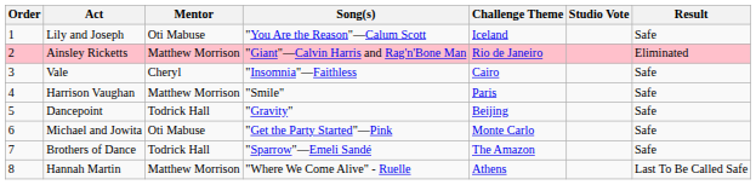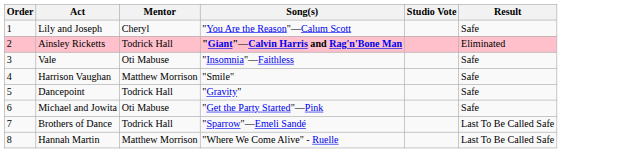 <table class="wikitable sortable">
 <tr>
 <th>Order</th>
 <th>Act</th>
 <th>Mentor</th>
 <th>Song(s)</th>
-<th>Challenge Theme</th>
 <th>Studio Vote</th>
 <th>Result</th>
 </tr>
 <tr>
 <td>1</td>
 <td>Lily and Joseph</td>
-<td>Oti Mabuse</td>
+<td>Cheryl</td>
 <td>"<a href='#'>You Are the Reason</a>"—<a href='#'>Calum Scott</a></td>
-<td><a href='#'>Iceland</a></td>
 <td></td>
 <td>Safe</td>
 </tr>
 <tr bgcolor="pink">
 <td>2</td>
 <td>Ainsley Ricketts</td>
-<td>Matthew Morrison</td>
-<td>"<a href='#'>Giant</a>"—<a href='#'>Calvin Harris</a> and <a href='#'>Rag'n'Bone Man</a></td>
-<td><a href='#'>Rio de Janeiro</a></td>
+<td>Todrick Hall</td>
+<td><strong>"<a href='#'>Giant</a>"—<a href='#'>Calvin Harris</a> and <a href='#'>Rag'n'Bone Man</a></strong></td>
 <td></td>
 <td>Eliminated</td>
 </tr>
 <tr>
 <td>3</td>
 <td>Vale</td>
-<td>Cheryl</td>
+<td>Oti Mabuse</td>
 <td>"<a href='#'>Insomnia</a>"—<a href='#'>Faithless</a></td>
-<td><a href='#'>Cairo</a></td>
 <td></td>
 <td>Safe</td>
 </tr>
 <tr>
 <td>4</td>
 <td>Harrison Vaughan</td>
 <td>Matthew Morrison</td>
 <td>"Smile"</td>
-<td><a href='#'>Paris</a></td>
 <td></td>
 <td>Safe</td>
 </tr>
 <tr>
 <td>5</td>
 <td>Dancepoint</td>
 <td>Todrick Hall</td>
 <td>"<a href='#'>Gravity</a>"</td>
-<td><a href='#'>Beijing</a></td>
 <td></td>
 <td>Safe</td>
 </tr>
 <tr>
 <td>6</td>
 <td>Michael and Jowita</td>
 <td>Oti Mabuse</td>
 <td>"<a href='#'>Get the Party Started</a>"—<a href='#'>Pink</a></td>
-<td><a href='#'>Monte Carlo</a></td>
 <td></td>
 <td>Safe</td>
 </tr>
 <tr>
 <td>7</td>
 <td>Brothers of Dance</td>
 <td>Todrick Hall</td>
 <td>"<a href='#'>Sparrow</a>"—<a href='#'>Emeli Sandé</a></td>
-<td><a href='#'>The Amazon</a></td>
 <td></td>
-<td>Safe</td>
+<td>Last To Be Called Safe</td>
 </tr>
 <tr>
 <td>8</td>
 <td>Hannah Martin</td>
 <td>Matthew Morrison</td>
 <td>"Where We Come Alive" - <a href='#'>Ruelle</a></td>
-<td><a href='#'>Athens</a></td>
 <td></td>
 <td>Last To Be Called Safe</td>
 </tr>
 </table>
